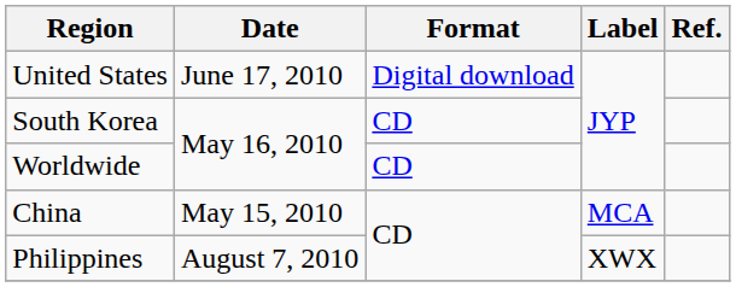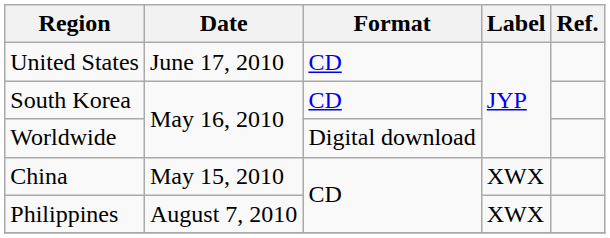 <table class="wikitable">
 <tr>
 <th>Region</th>
 <th>Date</th>
 <th>Format</th>
 <th>Label</th>
 <th>Ref.</th>
 </tr>
 <tr>
 <td>United States</td>
 <td>June 17, 2010</td>
-<td><a href='#'>Digital download</a></td>
+<td><a href='#'>CD</a></td>
 <td rowspan="3"><a href='#'>JYP</a></td>
 <td></td>
 </tr>
 <tr>
 <td>South Korea</td>
 <td rowspan="2">May 16, 2010</td>
 <td><a href='#'>CD</a></td>
 <td></td>
 </tr>
 <tr>
 <td>Worldwide</td>
-<td><a href='#'>CD</a></td>
+<td>Digital download</td>
 <td></td>
 </tr>
 <tr>
 <td>China</td>
 <td>May 15, 2010</td>
 <td rowspan="2">CD</td>
-<td><a href='#'>MCA</a></td>
+<td>XWX</td>
 <td></td>
 </tr>
 <tr>
 <td>Philippines</td>
 <td>August 7, 2010</td>
 <td>XWX</td>
 <td></td>
 </tr>
 <tr>
 </tr>
 </table>
